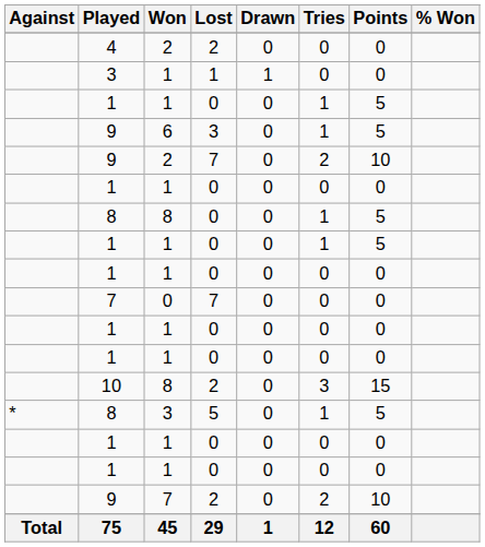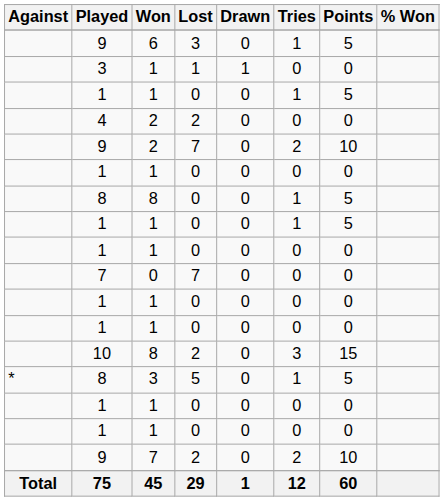 <table class="sortable wikitable" style="text-align: center;">
 <tr>
 </tr>
 <tr>
 <th>Against</th>
 <th>Played</th>
 <th>Won</th>
 <th>Lost</th>
 <th>Drawn</th>
 <th>Tries</th>
 <th>Points</th>
 <th>% Won</th>
 </tr>
 <tr bgcolor="#d0ffd0" align="center">
 </tr>
 <tr>
 <td align="left"></td>
-<td>4</td>
-<td>2</td>
-<td>2</td>
+<td>9</td>
+<td>6</td>
+<td>3</td>
 <td>0</td>
-<td>0</td>
-<td>0</td>
+<td>1</td>
+<td>5</td>
 <td></td>
 </tr>
 <tr>
 <td align="left"></td>
 <td>3</td>
 <td>1</td>
 <td>1</td>
 <td>1</td>
 <td>0</td>
 <td>0</td>
 <td></td>
 </tr>
 <tr>
 <td align="left"></td>
 <td>1</td>
 <td>1</td>
 <td>0</td>
 <td>0</td>
 <td>1</td>
 <td>5</td>
 <td></td>
 </tr>
 <tr>
 <td align="left"></td>
-<td>9</td>
-<td>6</td>
-<td>3</td>
+<td>4</td>
+<td>2</td>
+<td>2</td>
 <td>0</td>
-<td>1</td>
-<td>5</td>
+<td>0</td>
+<td>0</td>
 <td></td>
 </tr>
 <tr>
 <td align="left"></td>
 <td>9</td>
 <td>2</td>
 <td>7</td>
 <td>0</td>
 <td>2</td>
 <td>10</td>
 <td></td>
 </tr>
 <tr>
 <td align="left"></td>
 <td>1</td>
 <td>1</td>
 <td>0</td>
 <td>0</td>
 <td>0</td>
 <td>0</td>
 <td></td>
 </tr>
 <tr>
 <td align="left"></td>
 <td>8</td>
 <td>8</td>
 <td>0</td>
 <td>0</td>
 <td>1</td>
 <td>5</td>
 <td></td>
 </tr>
 <tr>
 <td align="left"></td>
 <td>1</td>
 <td>1</td>
 <td>0</td>
 <td>0</td>
 <td>1</td>
 <td>5</td>
 <td></td>
 </tr>
 <tr>
 <td align="left"></td>
 <td>1</td>
 <td>1</td>
 <td>0</td>
 <td>0</td>
 <td>0</td>
 <td>0</td>
 <td></td>
 </tr>
 <tr>
 <td align="left"></td>
 <td>7</td>
 <td>0</td>
 <td>7</td>
 <td>0</td>
 <td>0</td>
 <td>0</td>
 <td></td>
 </tr>
 <tr>
 <td align="left"></td>
 <td>1</td>
 <td>1</td>
 <td>0</td>
 <td>0</td>
 <td>0</td>
 <td>0</td>
 <td></td>
 </tr>
 <tr>
 <td align="left"></td>
 <td>1</td>
 <td>1</td>
 <td>0</td>
 <td>0</td>
 <td>0</td>
 <td>0</td>
 <td></td>
 </tr>
 <tr>
 <td align="left"></td>
 <td>10</td>
 <td>8</td>
 <td>2</td>
 <td>0</td>
 <td>3</td>
 <td>15</td>
 <td></td>
 </tr>
 <tr>
 <td align="left">*</td>
 <td>8</td>
 <td>3</td>
 <td>5</td>
 <td>0</td>
 <td>1</td>
 <td>5</td>
 <td></td>
 </tr>
 <tr>
 <td align="left"></td>
 <td>1</td>
 <td>1</td>
 <td>0</td>
 <td>0</td>
 <td>0</td>
 <td>0</td>
 <td></td>
 </tr>
 <tr>
 <td align="left"></td>
 <td>1</td>
 <td>1</td>
 <td>0</td>
 <td>0</td>
 <td>0</td>
 <td>0</td>
 <td></td>
 </tr>
 <tr>
 <td align="left"></td>
 <td>9</td>
 <td>7</td>
 <td>2</td>
 <td>0</td>
 <td>2</td>
 <td>10</td>
 <td></td>
 </tr>
 <tr>
 </tr>
 <tr class="sortbottom">
 <th>Total</th>
 <th>75</th>
 <th>45</th>
 <th>29</th>
 <th>1</th>
 <th>12</th>
 <th>60</th>
 <th></th>
 </tr>
 </table>
